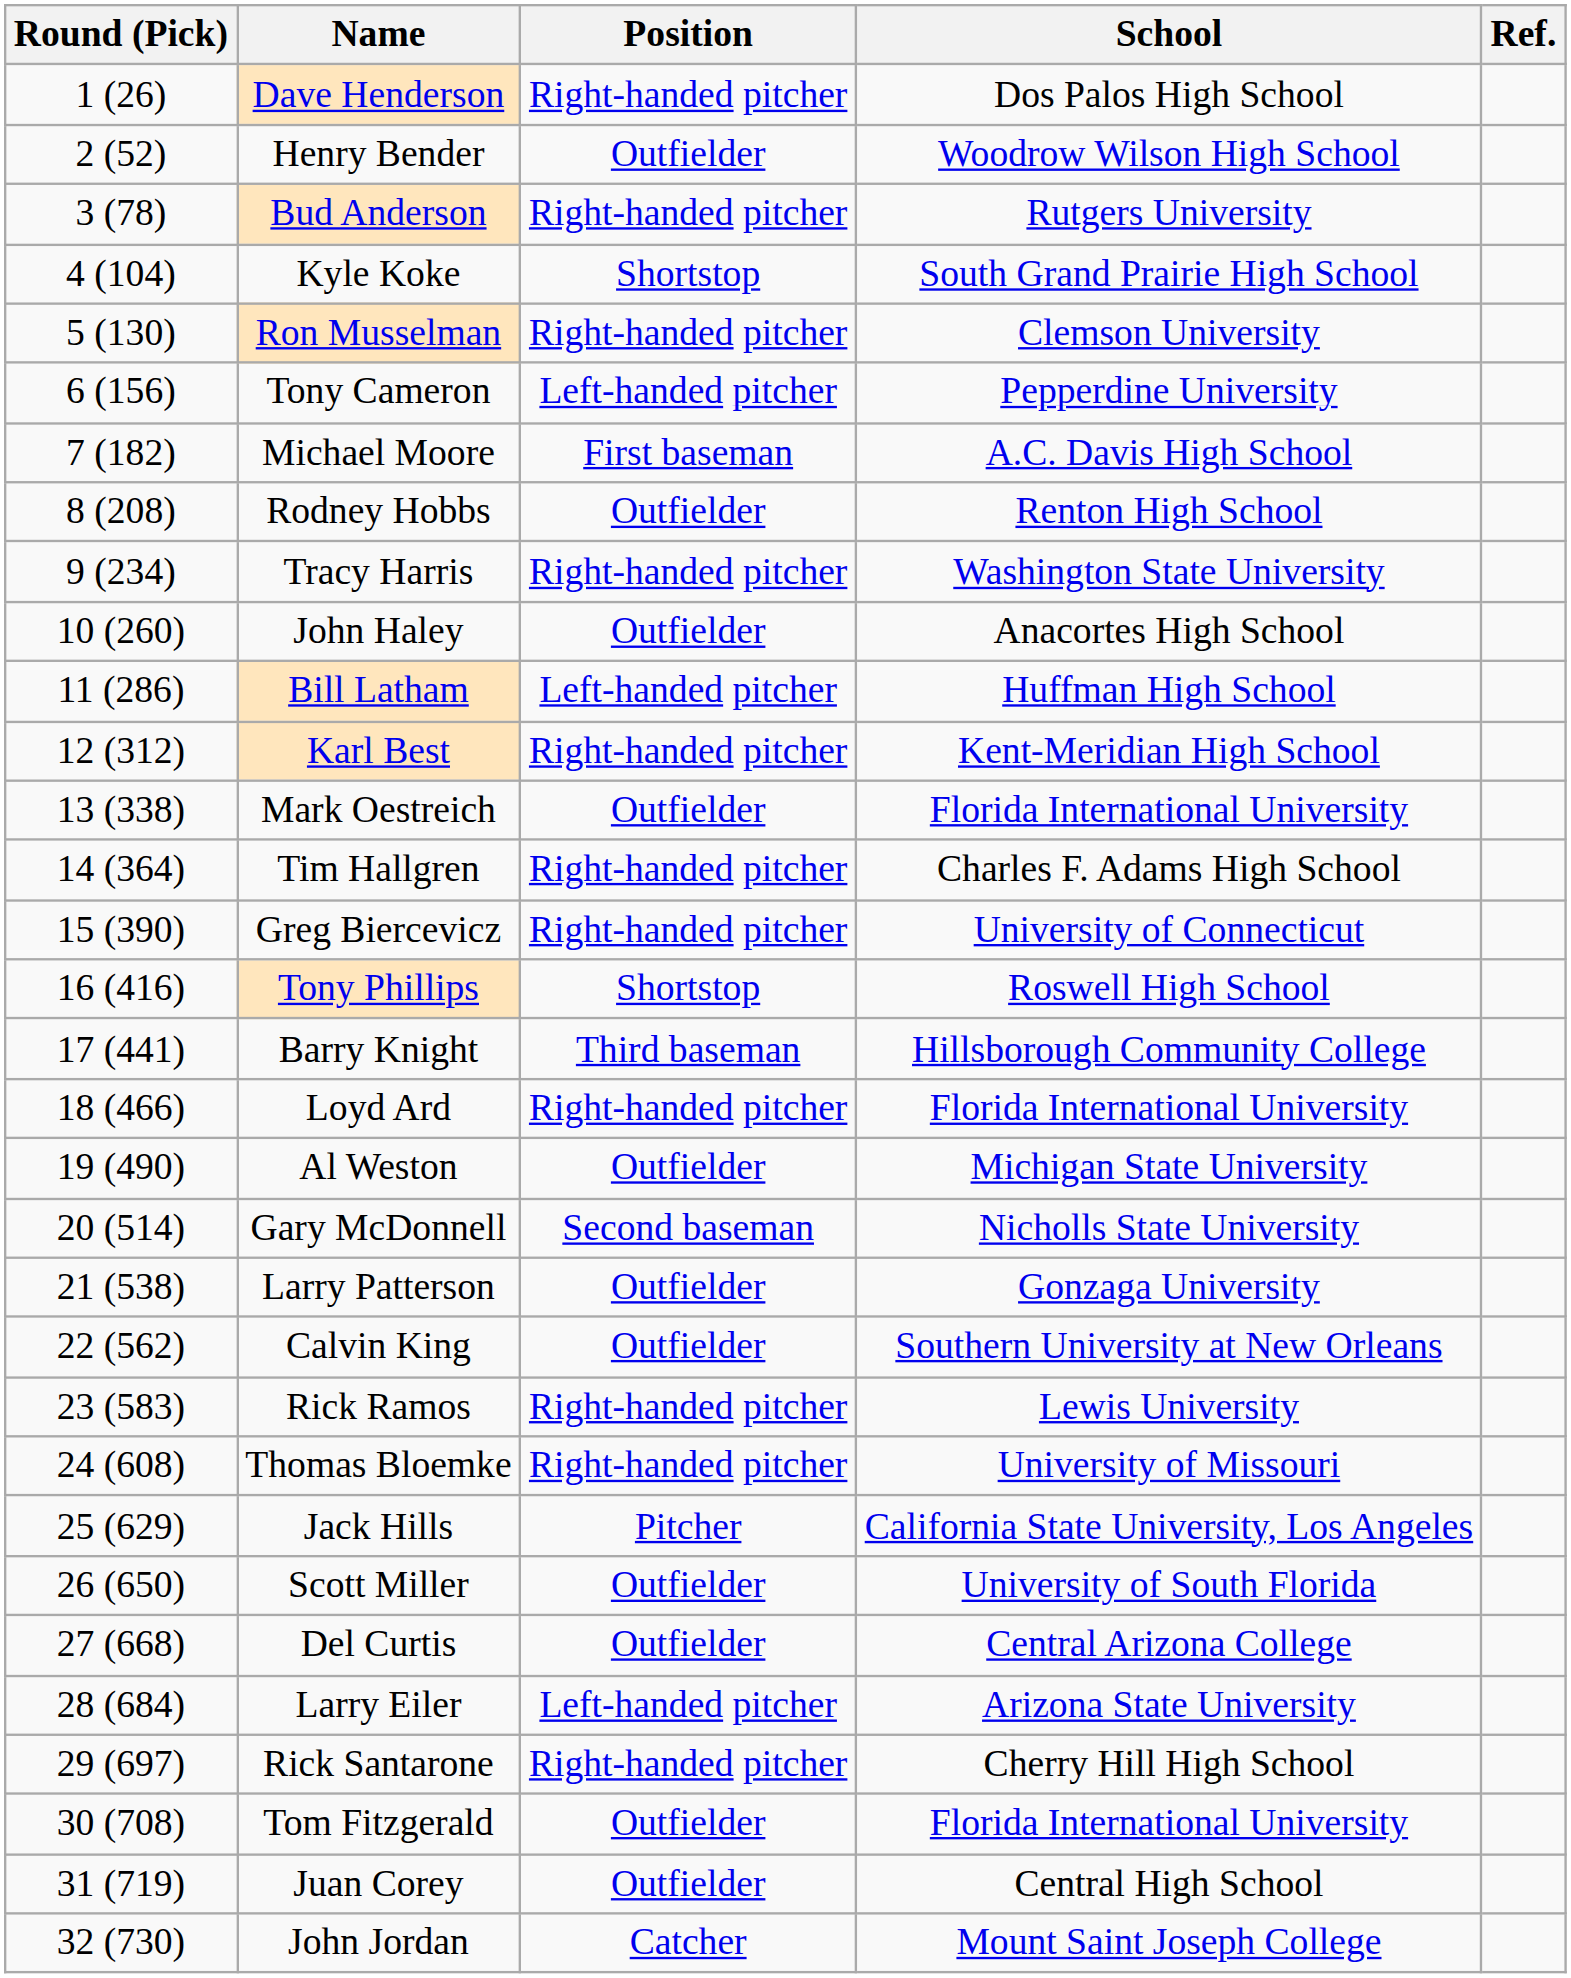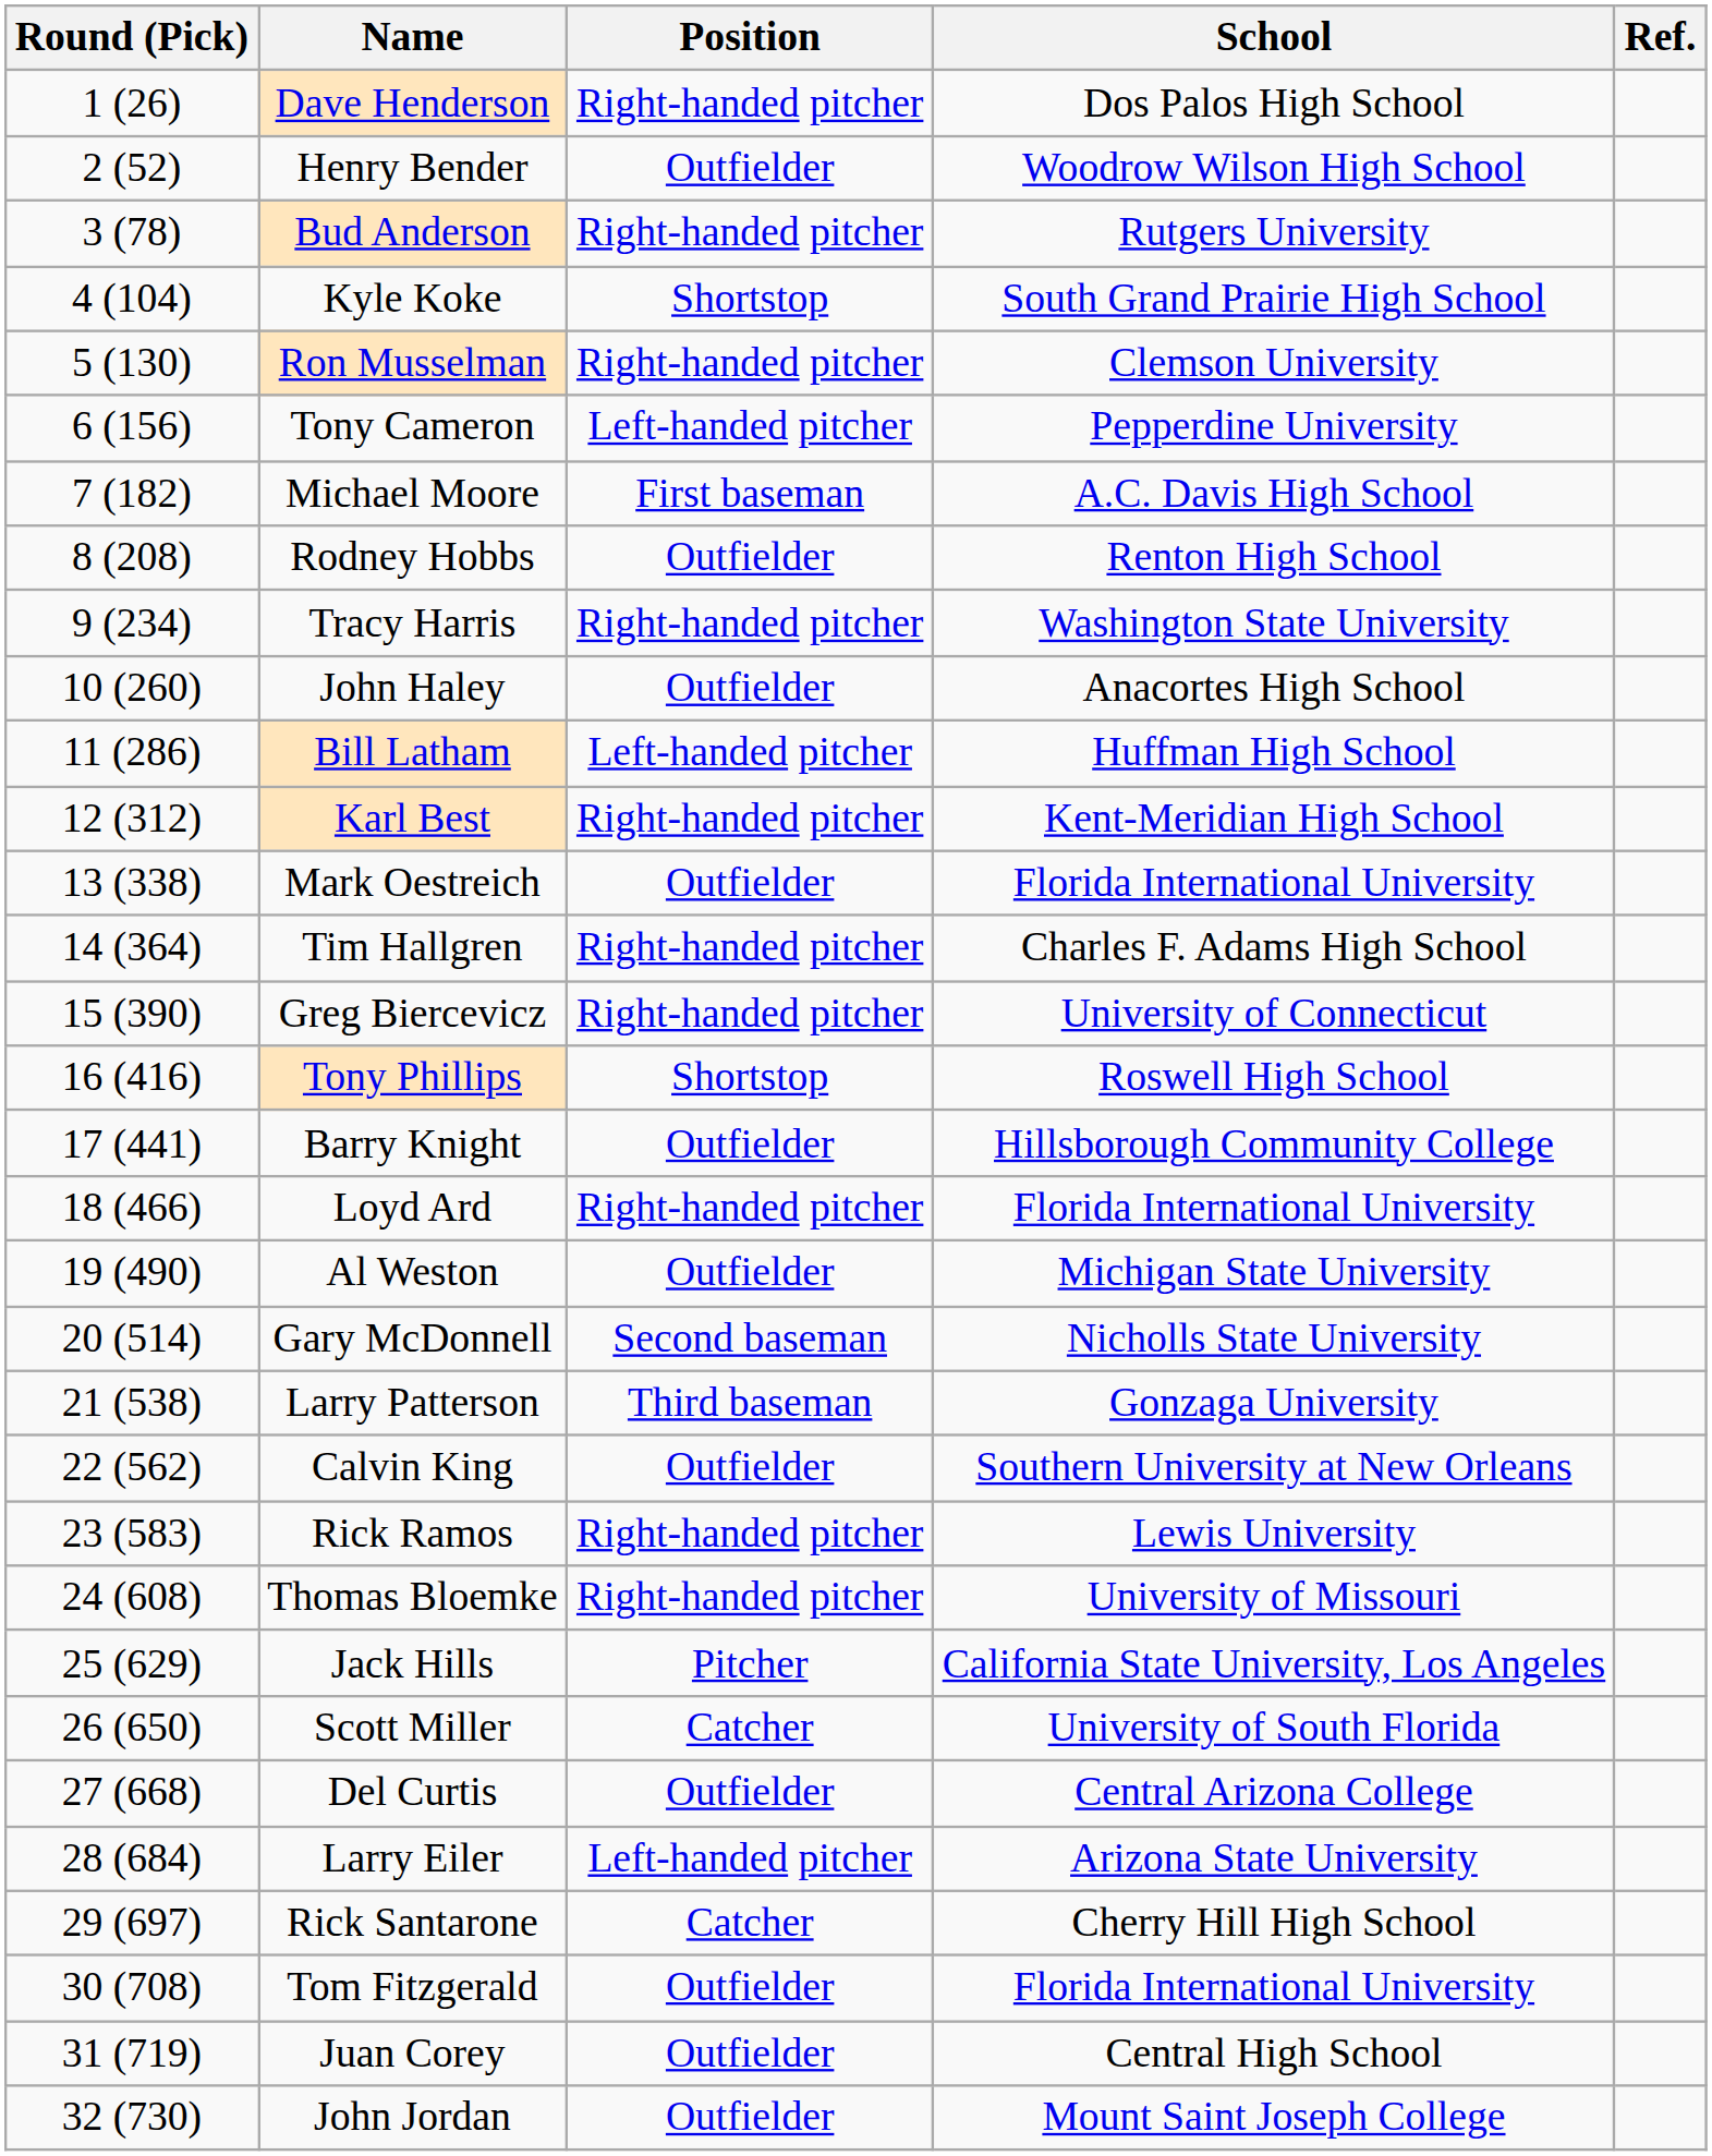 <table class="wikitable" style="text-align:center;">
 <tr>
 <th>Round (Pick)</th>
 <th>Name</th>
 <th>Position</th>
 <th>School</th>
 <th>Ref.</th>
 </tr>
 <tr>
 <td>1 (26)</td>
 <td style="background-color: #FFE6BD"><a href='#'>Dave Henderson</a></td>
 <td><a href='#'>Right-handed</a> <a href='#'>pitcher</a></td>
 <td>Dos Palos High School</td>
 <td></td>
 </tr>
 <tr>
 <td>2 (52)</td>
 <td>Henry Bender</td>
 <td><a href='#'>Outfielder</a></td>
 <td><a href='#'>Woodrow Wilson High School</a></td>
 <td></td>
 </tr>
 <tr>
 <td>3 (78)</td>
 <td style="background-color: #FFE6BD"><a href='#'>Bud Anderson</a></td>
 <td><a href='#'>Right-handed</a> <a href='#'>pitcher</a></td>
 <td><a href='#'>Rutgers University</a></td>
 <td></td>
 </tr>
 <tr>
 <td>4 (104)</td>
 <td>Kyle Koke</td>
 <td><a href='#'>Shortstop</a></td>
 <td><a href='#'>South Grand Prairie High School</a></td>
 <td></td>
 </tr>
 <tr>
 <td>5 (130)</td>
 <td style="background-color: #FFE6BD"><a href='#'>Ron Musselman</a></td>
 <td><a href='#'>Right-handed</a> <a href='#'>pitcher</a></td>
 <td><a href='#'>Clemson University</a></td>
 <td></td>
 </tr>
 <tr>
 <td>6 (156)</td>
 <td>Tony Cameron</td>
 <td><a href='#'>Left-handed</a> <a href='#'>pitcher</a></td>
 <td><a href='#'>Pepperdine University</a></td>
 <td></td>
 </tr>
 <tr>
 <td>7 (182)</td>
 <td>Michael Moore</td>
 <td><a href='#'>First baseman</a></td>
 <td><a href='#'>A.C. Davis High School</a></td>
 <td></td>
 </tr>
 <tr>
 <td>8 (208)</td>
 <td>Rodney Hobbs</td>
 <td><a href='#'>Outfielder</a></td>
 <td><a href='#'>Renton High School</a></td>
 <td></td>
 </tr>
 <tr>
 <td>9 (234)</td>
 <td>Tracy Harris</td>
 <td><a href='#'>Right-handed</a> <a href='#'>pitcher</a></td>
 <td><a href='#'>Washington State University</a></td>
 <td></td>
 </tr>
 <tr>
 <td>10 (260)</td>
 <td>John Haley</td>
 <td><a href='#'>Outfielder</a></td>
 <td>Anacortes High School</td>
 <td></td>
 </tr>
 <tr>
 <td>11 (286)</td>
 <td style="background-color: #FFE6BD"><a href='#'>Bill Latham</a></td>
 <td><a href='#'>Left-handed</a> <a href='#'>pitcher</a></td>
 <td><a href='#'>Huffman High School</a></td>
 <td></td>
 </tr>
 <tr>
 <td>12 (312)</td>
 <td style="background-color: #FFE6BD"><a href='#'>Karl Best</a></td>
 <td><a href='#'>Right-handed</a> <a href='#'>pitcher</a></td>
 <td><a href='#'>Kent-Meridian High School</a></td>
 <td></td>
 </tr>
 <tr>
 <td>13 (338)</td>
 <td>Mark Oestreich</td>
 <td><a href='#'>Outfielder</a></td>
 <td><a href='#'>Florida International University</a></td>
 <td></td>
 </tr>
 <tr>
 <td>14 (364)</td>
 <td>Tim Hallgren</td>
 <td><a href='#'>Right-handed</a> <a href='#'>pitcher</a></td>
 <td>Charles F. Adams High School</td>
 <td></td>
 </tr>
 <tr>
 <td>15 (390)</td>
 <td>Greg Biercevicz</td>
 <td><a href='#'>Right-handed</a> <a href='#'>pitcher</a></td>
 <td><a href='#'>University of Connecticut</a></td>
 <td></td>
 </tr>
 <tr>
 <td>16 (416)</td>
 <td style="background-color: #FFE6BD"><a href='#'>Tony Phillips</a></td>
 <td><a href='#'>Shortstop</a></td>
 <td><a href='#'>Roswell High School</a></td>
 <td></td>
 </tr>
 <tr>
 <td>17 (441)</td>
 <td>Barry Knight</td>
-<td><a href='#'>Third baseman</a></td>
+<td><a href='#'>Outfielder</a></td>
 <td><a href='#'>Hillsborough Community College</a></td>
 <td></td>
 </tr>
 <tr>
 <td>18 (466)</td>
 <td>Loyd Ard</td>
 <td><a href='#'>Right-handed</a> <a href='#'>pitcher</a></td>
 <td><a href='#'>Florida International University</a></td>
 <td></td>
 </tr>
 <tr>
 <td>19 (490)</td>
 <td>Al Weston</td>
 <td><a href='#'>Outfielder</a></td>
 <td><a href='#'>Michigan State University</a></td>
 <td></td>
 </tr>
 <tr>
 <td>20 (514)</td>
 <td>Gary McDonnell</td>
 <td><a href='#'>Second baseman</a></td>
 <td><a href='#'>Nicholls State University</a></td>
 <td></td>
 </tr>
 <tr>
 <td>21 (538)</td>
 <td>Larry Patterson</td>
-<td><a href='#'>Outfielder</a></td>
+<td><a href='#'>Third baseman</a></td>
 <td><a href='#'>Gonzaga University</a></td>
 <td></td>
 </tr>
 <tr>
 <td>22 (562)</td>
 <td>Calvin King</td>
 <td><a href='#'>Outfielder</a></td>
 <td><a href='#'>Southern University at New Orleans</a></td>
 <td></td>
 </tr>
 <tr>
 <td>23 (583)</td>
 <td>Rick Ramos</td>
 <td><a href='#'>Right-handed</a> <a href='#'>pitcher</a></td>
 <td><a href='#'>Lewis University</a></td>
 <td></td>
 </tr>
 <tr>
 <td>24 (608)</td>
 <td>Thomas Bloemke</td>
 <td><a href='#'>Right-handed</a> <a href='#'>pitcher</a></td>
 <td><a href='#'>University of Missouri</a></td>
 <td></td>
 </tr>
 <tr>
 <td>25 (629)</td>
 <td>Jack Hills</td>
 <td><a href='#'>Pitcher</a></td>
 <td><a href='#'>California State University, Los Angeles</a></td>
 <td></td>
 </tr>
 <tr>
 <td>26 (650)</td>
 <td>Scott Miller</td>
-<td><a href='#'>Outfielder</a></td>
+<td><a href='#'>Catcher</a></td>
 <td><a href='#'>University of South Florida</a></td>
 <td></td>
 </tr>
 <tr>
 <td>27 (668)</td>
 <td>Del Curtis</td>
 <td><a href='#'>Outfielder</a></td>
 <td><a href='#'>Central Arizona College</a></td>
 <td></td>
 </tr>
 <tr>
 <td>28 (684)</td>
 <td>Larry Eiler</td>
 <td><a href='#'>Left-handed</a> <a href='#'>pitcher</a></td>
 <td><a href='#'>Arizona State University</a></td>
 <td></td>
 </tr>
 <tr>
 <td>29 (697)</td>
 <td>Rick Santarone</td>
-<td><a href='#'>Right-handed</a> <a href='#'>pitcher</a></td>
+<td><a href='#'>Catcher</a></td>
 <td>Cherry Hill High School</td>
 <td></td>
 </tr>
 <tr>
 <td>30 (708)</td>
 <td>Tom Fitzgerald</td>
 <td><a href='#'>Outfielder</a></td>
 <td><a href='#'>Florida International University</a></td>
 <td></td>
 </tr>
 <tr>
 <td>31 (719)</td>
 <td>Juan Corey</td>
 <td><a href='#'>Outfielder</a></td>
 <td>Central High School</td>
 <td></td>
 </tr>
 <tr>
 <td>32 (730)</td>
 <td>John Jordan</td>
-<td><a href='#'>Catcher</a></td>
+<td><a href='#'>Outfielder</a></td>
 <td><a href='#'>Mount Saint Joseph College</a></td>
 <td></td>
 </tr>
 </table>
